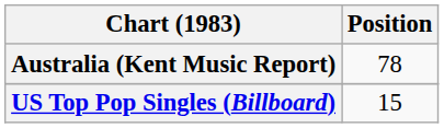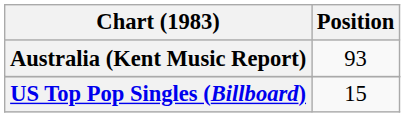 <table class="wikitable sortable plainrowheaders">
 <tr>
 <th>Chart (1983)</th>
 <th>Position</th>
 </tr>
 <tr>
 <th scope="row">Australia (Kent Music Report)</th>
-<td style="text-align:center;">78</td>
+<td style="text-align:center;">93</td>
 </tr>
 <tr>
 </tr>
 <tr>
 <th scope="row"><a href='#'>US Top Pop Singles (<em>Billboard</em>)</a></th>
 <td align="center">15</td>
 </tr>
 </table>
